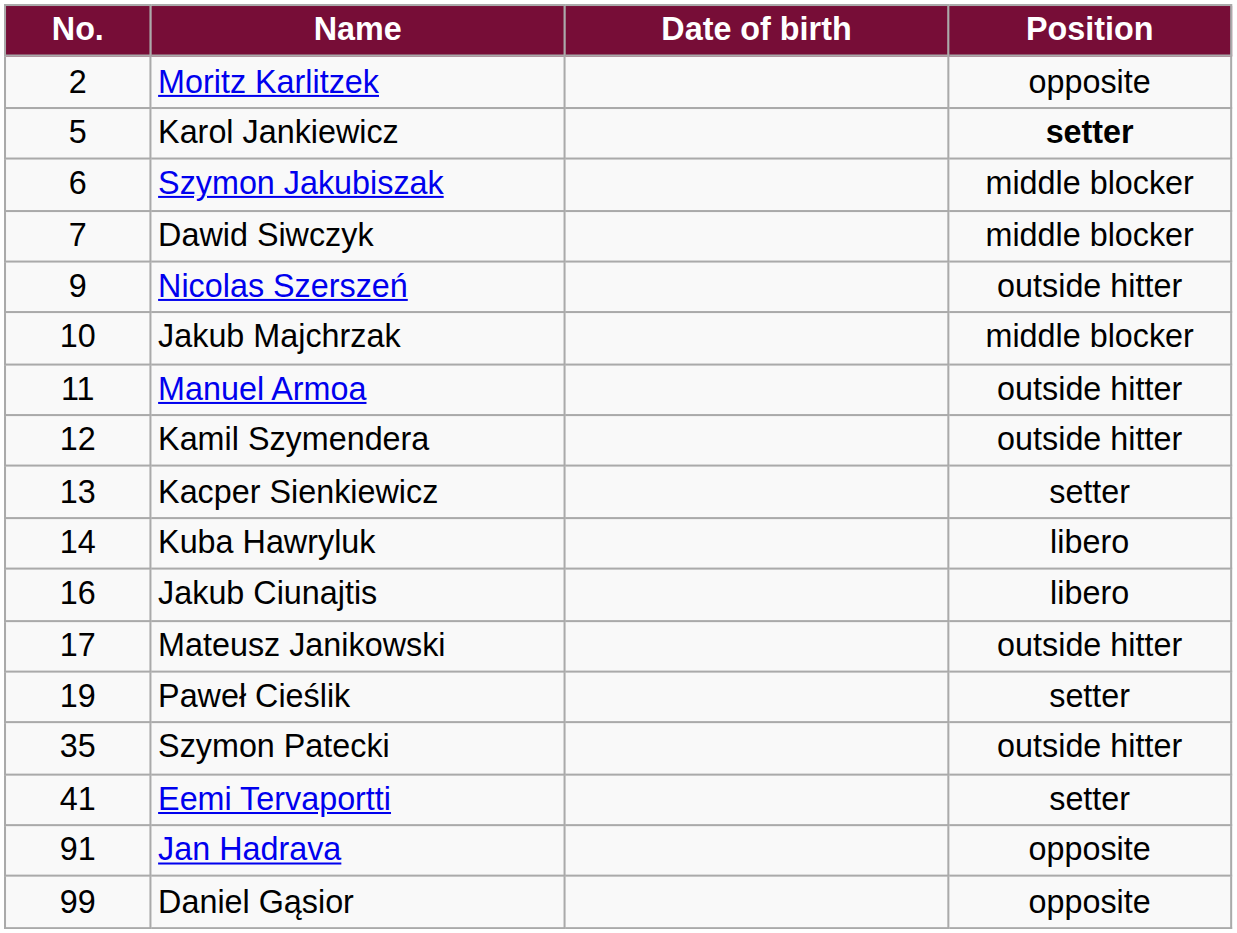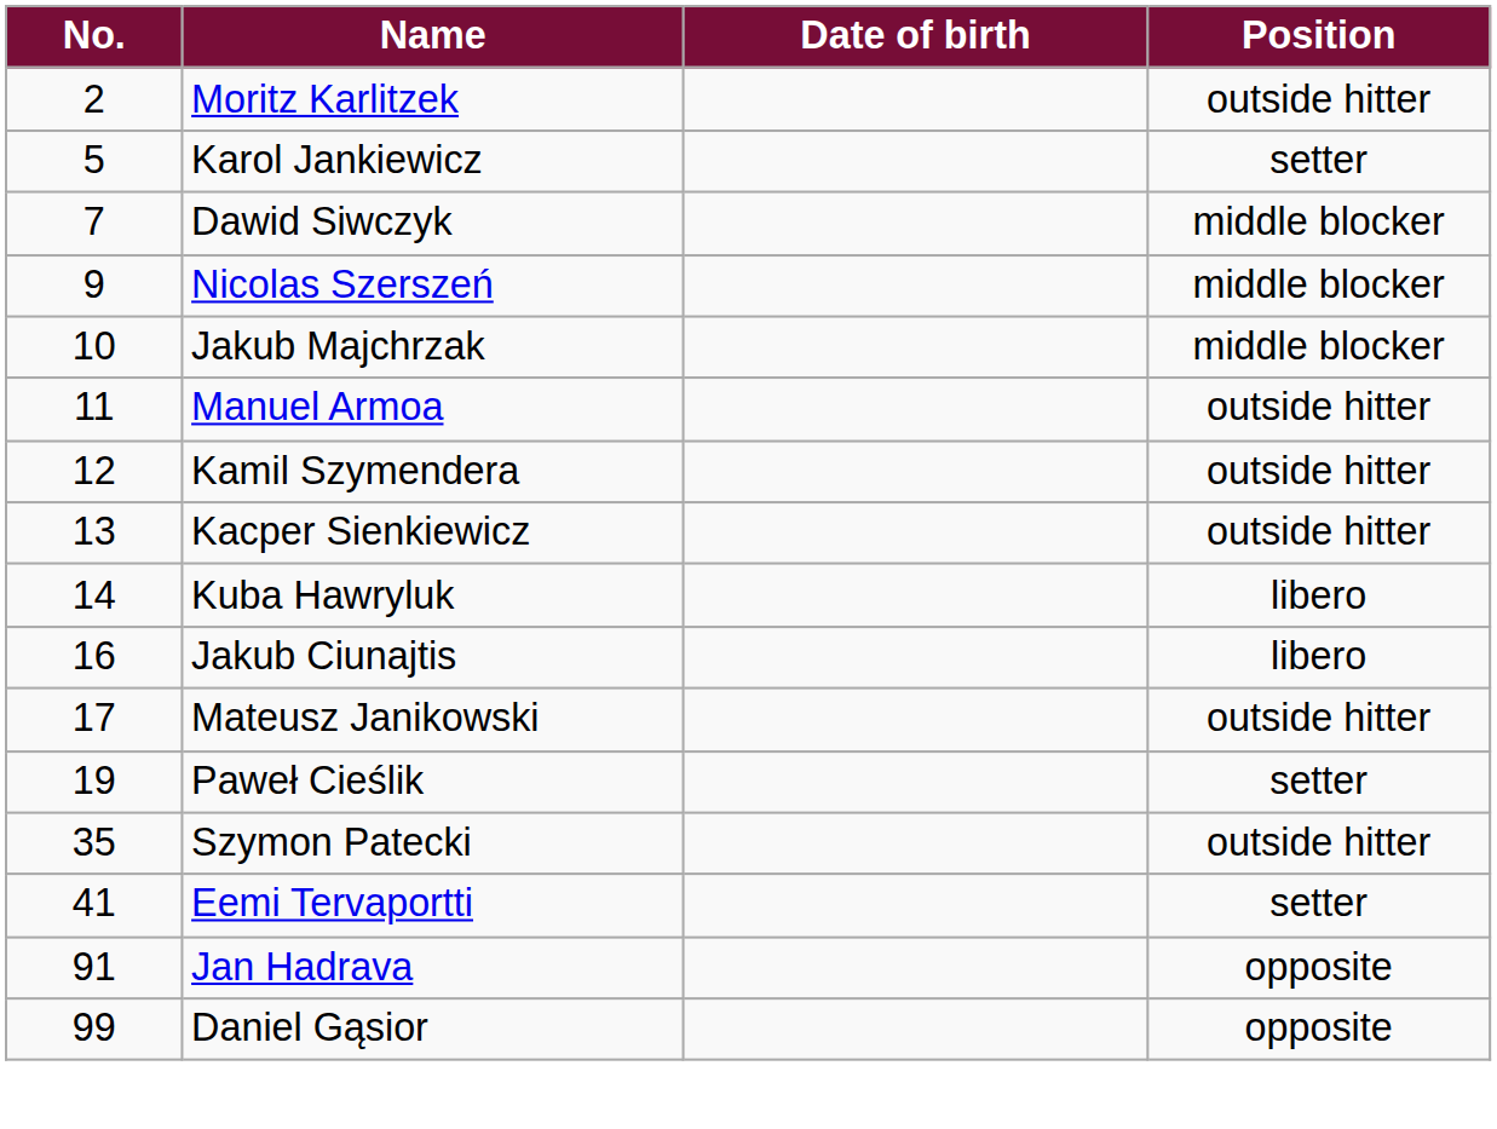 <table class="wikitable sortable" style="font-size:100%; text-align:center;">
 <tr>
 <th style="width:5em; color:#FFFFFF; background-color:#770D37">No.</th>
 <th style="width:15em; color:#FFFFFF; background-color:#770D37">Name</th>
 <th style="width:15em; color:#FFFFFF; background-color:#770D37">Date of birth</th>
 <th style="width:10em; color:#FFFFFF; background-color:#770D37">Position</th>
 </tr>
 <tr>
 <td>2</td>
 <td align=left> <a href='#'>Moritz Karlitzek</a></td>
 <td align=right></td>
-<td>opposite</td>
+<td>outside hitter</td>
 </tr>
 <tr>
 <td>5</td>
 <td align=left> Karol Jankiewicz</td>
 <td align=right></td>
-<td><strong>setter</strong></td>
-</tr>
-<tr>
-<td>6</td>
-<td align=left> <a href='#'>Szymon Jakubiszak</a></td>
-<td align=right></td>
-<td>middle blocker</td>
+<td>setter</td>
 </tr>
 <tr>
 <td>7</td>
 <td align=left> Dawid Siwczyk</td>
 <td align=right></td>
 <td>middle blocker</td>
 </tr>
 <tr>
 <td>9</td>
 <td align=left> <a href='#'>Nicolas Szerszeń</a></td>
 <td align=right></td>
-<td>outside hitter</td>
+<td>middle blocker</td>
 </tr>
 <tr>
 <td>10</td>
 <td align=left> Jakub Majchrzak</td>
 <td align=right></td>
 <td>middle blocker</td>
 </tr>
 <tr>
 <td>11</td>
 <td align=left> <a href='#'>Manuel Armoa</a></td>
 <td align=right></td>
 <td>outside hitter</td>
 </tr>
 <tr>
 <td>12</td>
 <td align=left> Kamil Szymendera</td>
 <td align=right></td>
 <td>outside hitter</td>
 </tr>
 <tr>
 <td>13</td>
 <td align=left> Kacper Sienkiewicz</td>
 <td align=right></td>
-<td>setter</td>
+<td>outside hitter</td>
 </tr>
 <tr>
 <td>14</td>
 <td align=left> Kuba Hawryluk</td>
 <td align=right></td>
 <td>libero</td>
 </tr>
 <tr>
 <td>16</td>
 <td align=left> Jakub Ciunajtis</td>
 <td align=right></td>
 <td>libero</td>
 </tr>
 <tr>
 <td>17</td>
 <td align=left> Mateusz Janikowski</td>
 <td align=right></td>
 <td>outside hitter</td>
 </tr>
 <tr>
 <td>19</td>
 <td align=left> Paweł Cieślik</td>
 <td align=right></td>
 <td>setter</td>
 </tr>
 <tr>
 <td>35</td>
 <td align=left> Szymon Patecki</td>
 <td align=right></td>
 <td>outside hitter</td>
 </tr>
 <tr>
 <td>41</td>
 <td align=left> <a href='#'>Eemi Tervaportti</a></td>
 <td align=right></td>
 <td>setter</td>
 </tr>
 <tr>
 <td>91</td>
 <td align=left> <a href='#'>Jan Hadrava</a></td>
 <td align=right></td>
 <td>opposite</td>
 </tr>
 <tr>
 <td>99</td>
 <td align=left> Daniel Gąsior</td>
 <td align=right></td>
 <td>opposite</td>
 </tr>
 </table>
